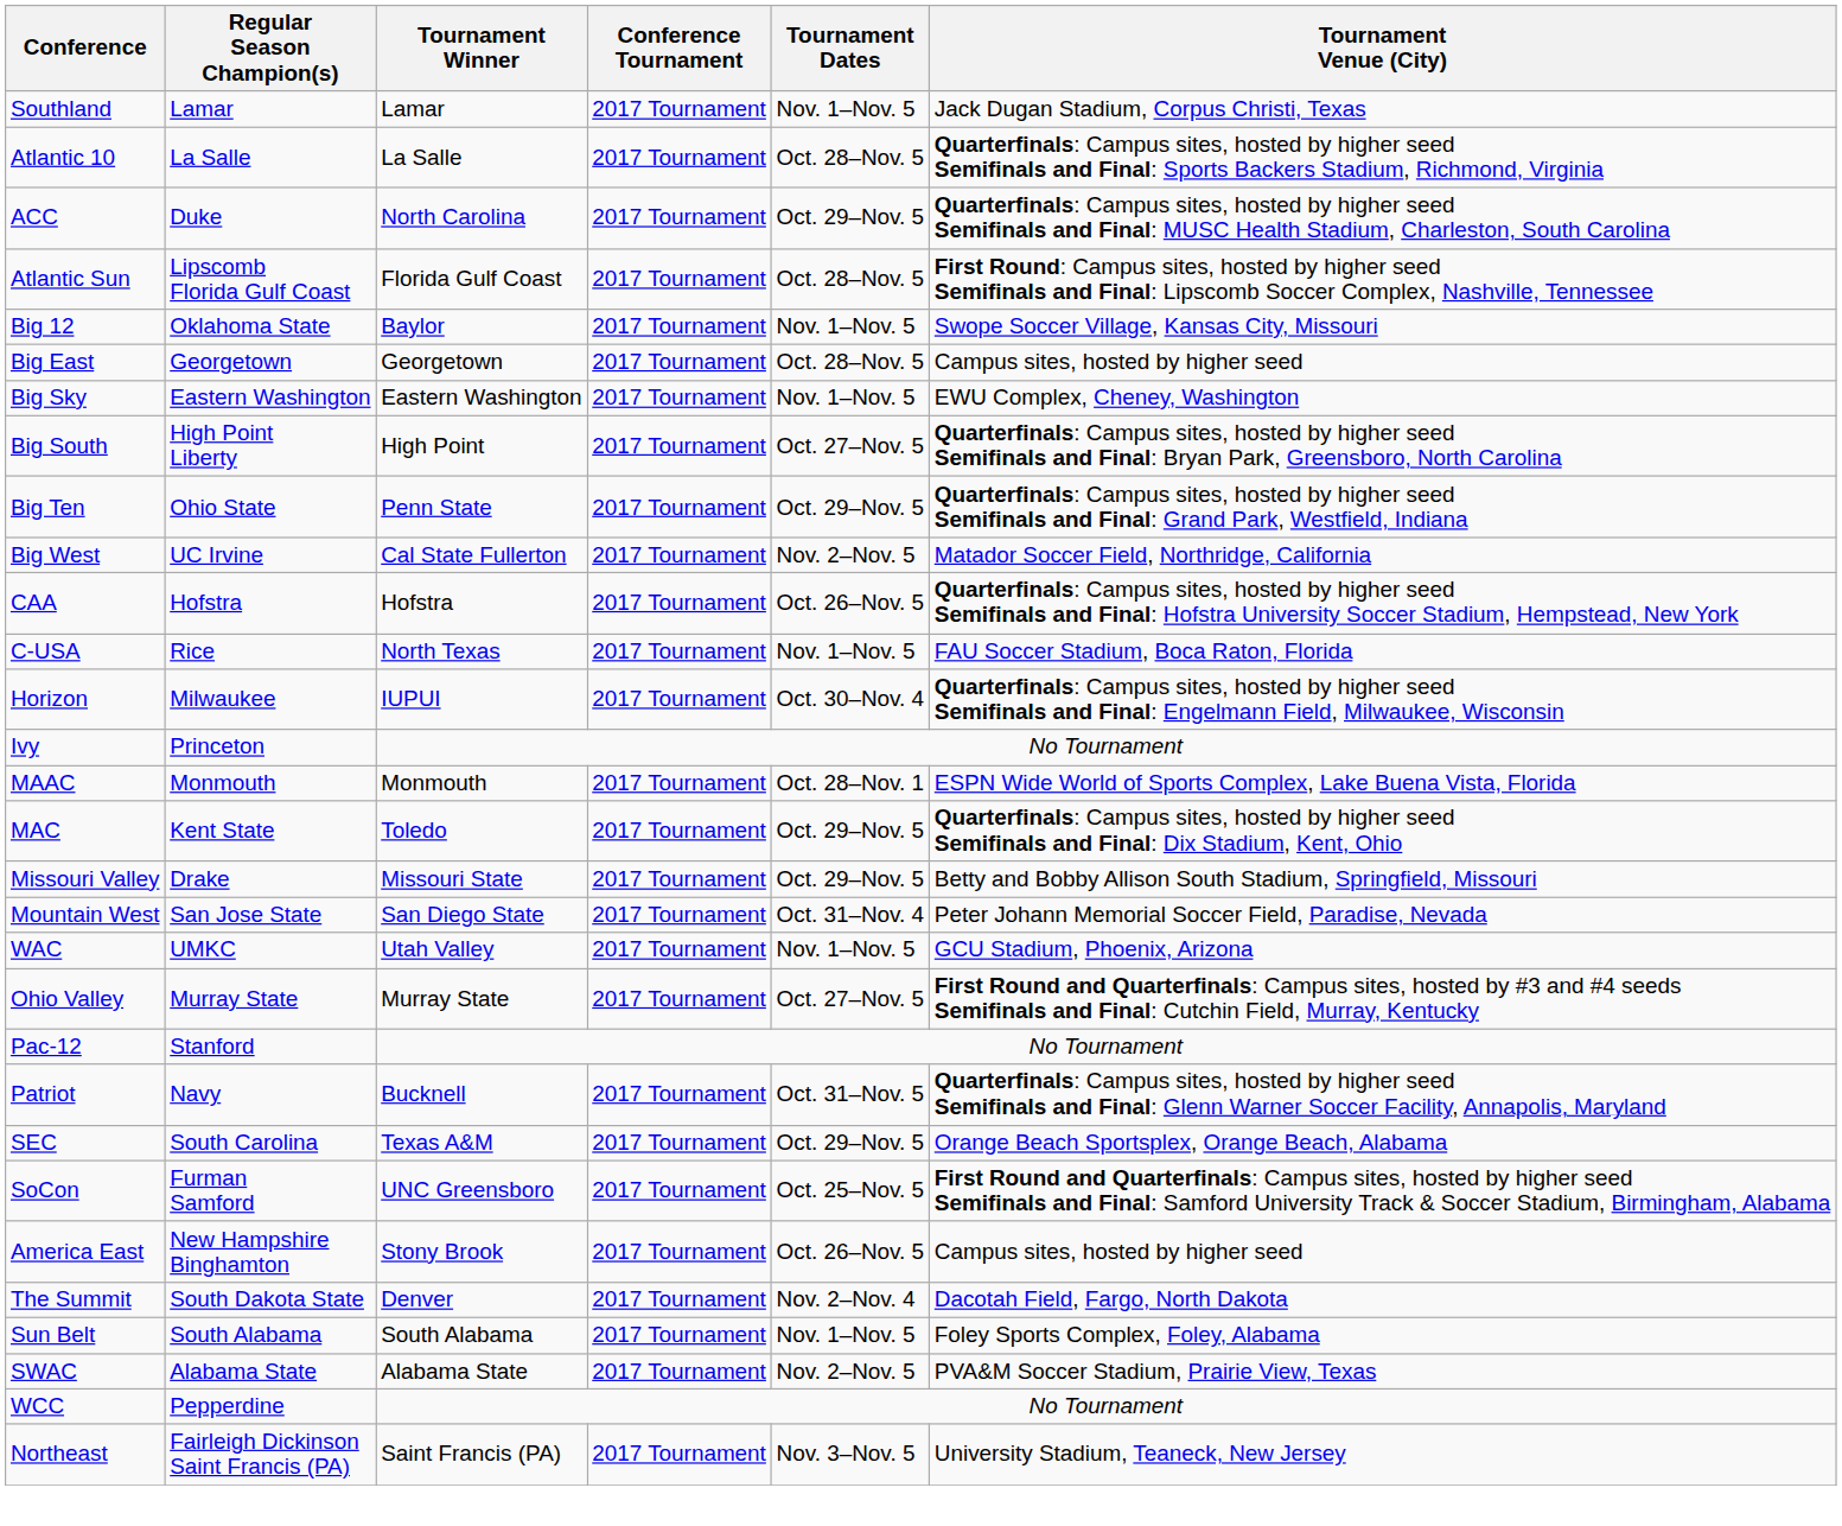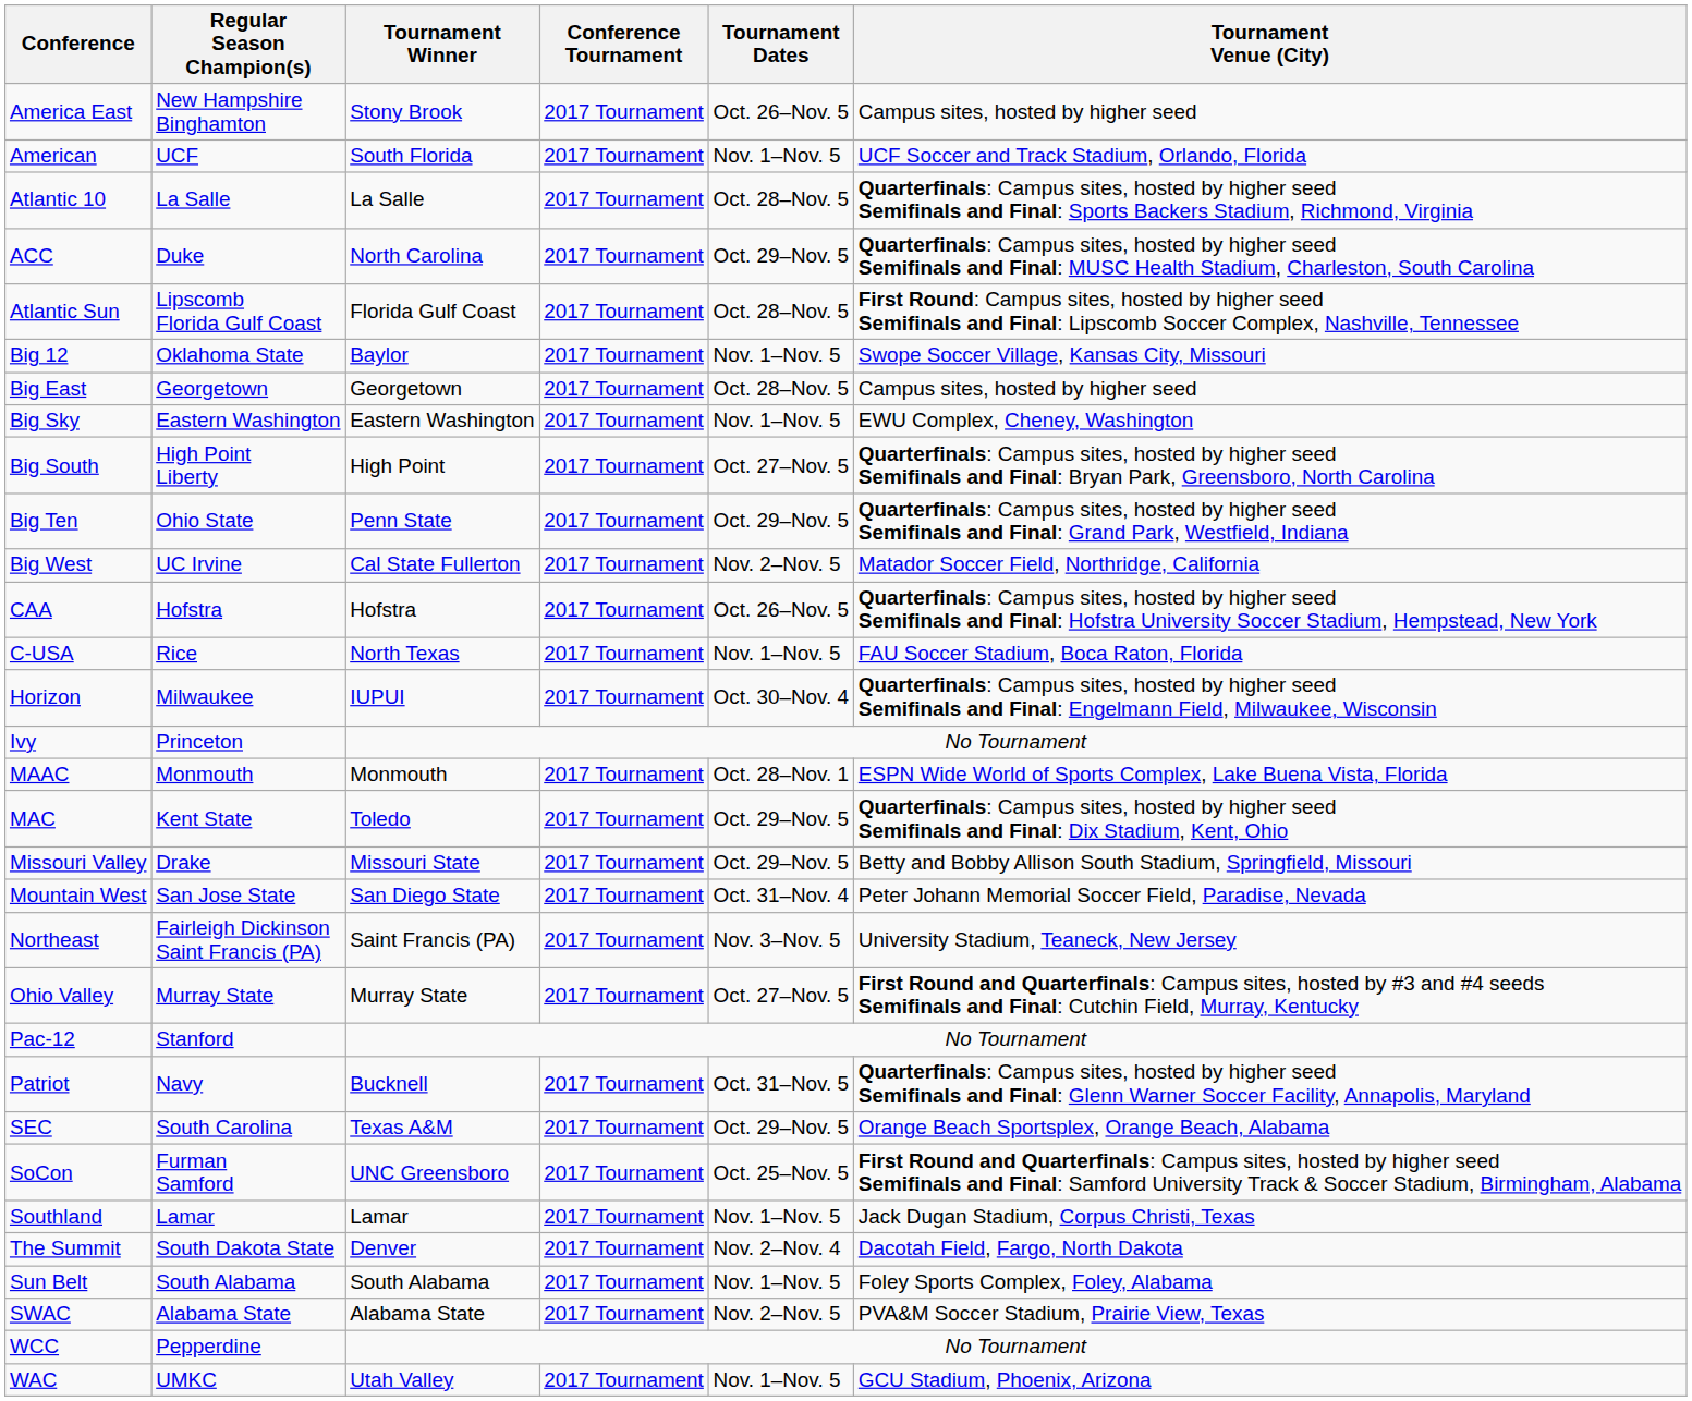 <table class="wikitable">
 <tr>
 <th>Conference</th>
 <th>Regular <br> Season <br> Champion(s)</th>
 <th>Tournament <br> Winner</th>
 <th>Conference <br> Tournament</th>
 <th>Tournament<br>Dates</th>
 <th>Tournament <br> Venue (City)</th>
 </tr>
 <tr>
-<td><a href='#'>Southland</a></td>
-<td><a href='#'>Lamar</a></td>
-<td>Lamar</td>
+<td><a href='#'>America East</a></td>
+<td><a href='#'>New Hampshire</a><br><a href='#'>Binghamton</a></td>
+<td><a href='#'>Stony Brook</a></td>
+<td><a href='#'>2017 Tournament</a></td>
+<td>Oct. 26–Nov. 5</td>
+<td>Campus sites, hosted by higher seed</td>
+</tr>
+<tr>
+<td><a href='#'>American</a></td>
+<td><a href='#'>UCF</a></td>
+<td><a href='#'>South Florida</a></td>
 <td><a href='#'>2017 Tournament</a></td>
 <td>Nov. 1–Nov. 5</td>
-<td>Jack Dugan Stadium, <a href='#'>Corpus Christi, Texas</a></td>
+<td><a href='#'>UCF Soccer and Track Stadium</a>, <a href='#'>Orlando, Florida</a></td>
 </tr>
 <tr>
 <td><a href='#'>Atlantic 10</a></td>
 <td><a href='#'>La Salle</a></td>
 <td>La Salle</td>
 <td><a href='#'>2017 Tournament</a></td>
 <td>Oct. 28–Nov. 5</td>
 <td><strong>Quarterfinals</strong>: Campus sites, hosted by higher seed<br><strong>Semifinals and Final</strong>: <a href='#'>Sports Backers Stadium</a>, <a href='#'>Richmond, Virginia</a></td>
 </tr>
 <tr>
 <td><a href='#'>ACC</a></td>
 <td><a href='#'>Duke</a></td>
 <td><a href='#'>North Carolina</a></td>
 <td><a href='#'>2017 Tournament</a></td>
 <td>Oct. 29–Nov. 5</td>
 <td><strong>Quarterfinals</strong>: Campus sites, hosted by higher seed<br><strong>Semifinals and Final</strong>: <a href='#'>MUSC Health Stadium</a>, <a href='#'>Charleston, South Carolina</a></td>
 </tr>
 <tr>
 <td><a href='#'>Atlantic Sun</a></td>
 <td><a href='#'>Lipscomb</a><br><a href='#'>Florida Gulf Coast</a></td>
 <td>Florida Gulf Coast</td>
 <td><a href='#'>2017 Tournament</a></td>
 <td>Oct. 28–Nov. 5</td>
 <td><strong>First Round</strong>: Campus sites, hosted by higher seed<br><strong>Semifinals and Final</strong>: Lipscomb Soccer Complex, <a href='#'>Nashville, Tennessee</a></td>
 </tr>
 <tr>
 <td><a href='#'>Big 12</a></td>
 <td><a href='#'>Oklahoma State</a></td>
 <td><a href='#'>Baylor</a></td>
 <td><a href='#'>2017 Tournament</a></td>
 <td>Nov. 1–Nov. 5</td>
 <td><a href='#'>Swope Soccer Village</a>, <a href='#'>Kansas City, Missouri</a></td>
 </tr>
 <tr>
 <td><a href='#'>Big East</a></td>
 <td><a href='#'>Georgetown</a></td>
 <td>Georgetown</td>
 <td><a href='#'>2017 Tournament</a></td>
 <td>Oct. 28–Nov. 5</td>
 <td>Campus sites, hosted by higher seed</td>
 </tr>
 <tr>
 <td><a href='#'>Big Sky</a></td>
 <td><a href='#'>Eastern Washington</a></td>
 <td>Eastern Washington</td>
 <td><a href='#'>2017 Tournament</a></td>
 <td>Nov. 1–Nov. 5</td>
 <td>EWU Complex, <a href='#'>Cheney, Washington</a></td>
 </tr>
 <tr>
 <td><a href='#'>Big South</a></td>
 <td><a href='#'>High Point</a><br><a href='#'>Liberty</a></td>
 <td>High Point</td>
 <td><a href='#'>2017 Tournament</a></td>
 <td>Oct. 27–Nov. 5</td>
 <td><strong>Quarterfinals</strong>: Campus sites, hosted by higher seed<br><strong>Semifinals and Final</strong>: Bryan Park, <a href='#'>Greensboro, North Carolina</a></td>
 </tr>
 <tr>
 <td><a href='#'>Big Ten</a></td>
 <td><a href='#'>Ohio State</a></td>
 <td><a href='#'>Penn State</a></td>
 <td><a href='#'>2017 Tournament</a></td>
 <td>Oct. 29–Nov. 5</td>
 <td><strong>Quarterfinals</strong>: Campus sites, hosted by higher seed<br><strong>Semifinals and Final</strong>: <a href='#'>Grand Park</a>, <a href='#'>Westfield, Indiana</a></td>
 </tr>
 <tr>
 <td><a href='#'>Big West</a></td>
 <td><a href='#'>UC Irvine</a></td>
 <td><a href='#'>Cal State Fullerton</a></td>
 <td><a href='#'>2017 Tournament</a></td>
 <td>Nov. 2–Nov. 5</td>
 <td><a href='#'>Matador Soccer Field</a>, <a href='#'>Northridge, California</a></td>
 </tr>
 <tr>
 <td><a href='#'>CAA</a></td>
 <td><a href='#'>Hofstra</a></td>
 <td>Hofstra</td>
 <td><a href='#'>2017 Tournament</a></td>
 <td>Oct. 26–Nov. 5</td>
 <td><strong>Quarterfinals</strong>: Campus sites, hosted by higher seed<br><strong>Semifinals and Final</strong>: <a href='#'>Hofstra University Soccer Stadium</a>, <a href='#'>Hempstead, New York</a></td>
 </tr>
 <tr>
 <td><a href='#'>C-USA</a></td>
 <td><a href='#'>Rice</a></td>
 <td><a href='#'>North Texas</a></td>
 <td><a href='#'>2017 Tournament</a></td>
 <td>Nov. 1–Nov. 5</td>
 <td><a href='#'>FAU Soccer Stadium</a>, <a href='#'>Boca Raton, Florida</a></td>
 </tr>
 <tr>
 <td><a href='#'>Horizon</a></td>
 <td><a href='#'>Milwaukee</a></td>
 <td><a href='#'>IUPUI</a></td>
 <td><a href='#'>2017 Tournament</a></td>
 <td>Oct. 30–Nov. 4</td>
 <td><strong>Quarterfinals</strong>: Campus sites, hosted by higher seed<br><strong>Semifinals and Final</strong>: <a href='#'>Engelmann Field</a>, <a href='#'>Milwaukee, Wisconsin</a></td>
 </tr>
 <tr>
 <td><a href='#'>Ivy</a></td>
 <td><a href='#'>Princeton</a></td>
 <td colspan="4" align=center><em>No Tournament</em></td>
 </tr>
 <tr>
 <td><a href='#'>MAAC</a></td>
 <td><a href='#'>Monmouth</a></td>
 <td>Monmouth</td>
 <td><a href='#'>2017 Tournament</a></td>
 <td>Oct. 28–Nov. 1</td>
 <td><a href='#'>ESPN Wide World of Sports Complex</a>, <a href='#'>Lake Buena Vista, Florida</a></td>
 </tr>
 <tr>
 <td><a href='#'>MAC</a></td>
 <td><a href='#'>Kent State</a></td>
 <td><a href='#'>Toledo</a></td>
 <td><a href='#'>2017 Tournament</a></td>
 <td>Oct. 29–Nov. 5</td>
 <td><strong>Quarterfinals</strong>: Campus sites, hosted by higher seed<br><strong>Semifinals and Final</strong>: <a href='#'>Dix Stadium</a>, <a href='#'>Kent, Ohio</a></td>
 </tr>
 <tr>
 <td><a href='#'>Missouri Valley</a></td>
 <td><a href='#'>Drake</a></td>
 <td><a href='#'>Missouri State</a></td>
 <td><a href='#'>2017 Tournament</a></td>
 <td>Oct. 29–Nov. 5</td>
 <td>Betty and Bobby Allison South Stadium, <a href='#'>Springfield, Missouri</a></td>
 </tr>
 <tr>
 <td><a href='#'>Mountain West</a></td>
 <td><a href='#'>San Jose State</a></td>
 <td><a href='#'>San Diego State</a></td>
 <td><a href='#'>2017 Tournament</a></td>
 <td>Oct. 31–Nov. 4</td>
 <td>Peter Johann Memorial Soccer Field, <a href='#'>Paradise, Nevada</a></td>
 </tr>
 <tr>
-<td><a href='#'>WAC</a></td>
-<td><a href='#'>UMKC</a></td>
-<td><a href='#'>Utah Valley</a></td>
+<td><a href='#'>Northeast</a></td>
+<td><a href='#'>Fairleigh Dickinson</a><br><a href='#'>Saint Francis (PA)</a></td>
+<td>Saint Francis (PA)</td>
 <td><a href='#'>2017 Tournament</a></td>
-<td>Nov. 1–Nov. 5</td>
-<td><a href='#'>GCU Stadium</a>, <a href='#'>Phoenix, Arizona</a></td>
+<td>Nov. 3–Nov. 5</td>
+<td>University Stadium, <a href='#'>Teaneck, New Jersey</a></td>
 </tr>
 <tr>
 <td><a href='#'>Ohio Valley</a></td>
 <td><a href='#'>Murray State</a></td>
 <td>Murray State</td>
 <td><a href='#'>2017 Tournament</a></td>
 <td>Oct. 27–Nov. 5</td>
 <td><strong>First Round and Quarterfinals</strong>: Campus sites, hosted by #3 and #4 seeds<br><strong>Semifinals and Final</strong>: Cutchin Field, <a href='#'>Murray, Kentucky</a></td>
 </tr>
 <tr>
 <td><a href='#'>Pac-12</a></td>
 <td><a href='#'>Stanford</a></td>
 <td colspan="4" align=center><em>No Tournament</em></td>
 </tr>
 <tr>
 <td><a href='#'>Patriot</a></td>
 <td><a href='#'>Navy</a></td>
 <td><a href='#'>Bucknell</a></td>
 <td><a href='#'>2017 Tournament</a></td>
 <td>Oct. 31–Nov. 5</td>
 <td><strong>Quarterfinals</strong>: Campus sites, hosted by higher seed<br><strong>Semifinals and Final</strong>: <a href='#'>Glenn Warner Soccer Facility</a>, <a href='#'>Annapolis, Maryland</a></td>
 </tr>
 <tr>
 <td><a href='#'>SEC</a></td>
 <td><a href='#'>South Carolina</a></td>
 <td><a href='#'>Texas A&M</a></td>
 <td><a href='#'>2017 Tournament</a></td>
 <td>Oct. 29–Nov. 5</td>
 <td><a href='#'>Orange Beach Sportsplex</a>, <a href='#'>Orange Beach, Alabama</a></td>
 </tr>
 <tr>
 <td><a href='#'>SoCon</a></td>
 <td><a href='#'>Furman</a><br><a href='#'>Samford</a></td>
 <td><a href='#'>UNC Greensboro</a></td>
 <td><a href='#'>2017 Tournament</a></td>
 <td>Oct. 25–Nov. 5</td>
 <td><strong>First Round and Quarterfinals</strong>: Campus sites, hosted by higher seed<br><strong>Semifinals and Final</strong>: Samford University Track & Soccer Stadium, <a href='#'>Birmingham, Alabama</a></td>
 </tr>
 <tr>
-<td><a href='#'>America East</a></td>
-<td><a href='#'>New Hampshire</a><br><a href='#'>Binghamton</a></td>
-<td><a href='#'>Stony Brook</a></td>
+<td><a href='#'>Southland</a></td>
+<td><a href='#'>Lamar</a></td>
+<td>Lamar</td>
 <td><a href='#'>2017 Tournament</a></td>
-<td>Oct. 26–Nov. 5</td>
-<td>Campus sites, hosted by higher seed</td>
+<td>Nov. 1–Nov. 5</td>
+<td>Jack Dugan Stadium, <a href='#'>Corpus Christi, Texas</a></td>
 </tr>
 <tr>
 <td><a href='#'>The Summit</a></td>
 <td><a href='#'>South Dakota State</a></td>
 <td><a href='#'>Denver</a></td>
 <td><a href='#'>2017 Tournament</a></td>
 <td>Nov. 2–Nov. 4</td>
 <td><a href='#'>Dacotah Field</a>, <a href='#'>Fargo, North Dakota</a></td>
 </tr>
 <tr>
 <td><a href='#'>Sun Belt</a></td>
 <td><a href='#'>South Alabama</a></td>
 <td>South Alabama</td>
 <td><a href='#'>2017 Tournament</a></td>
 <td>Nov. 1–Nov. 5</td>
 <td>Foley Sports Complex, <a href='#'>Foley, Alabama</a></td>
 </tr>
 <tr>
 <td><a href='#'>SWAC</a></td>
 <td><a href='#'>Alabama State</a></td>
 <td>Alabama State</td>
 <td><a href='#'>2017 Tournament</a></td>
 <td>Nov. 2–Nov. 5</td>
 <td>PVA&M Soccer Stadium, <a href='#'>Prairie View, Texas</a></td>
 </tr>
 <tr>
 <td><a href='#'>WCC</a></td>
 <td><a href='#'>Pepperdine</a></td>
 <td colspan="4" align=center><em>No Tournament</em></td>
 </tr>
 <tr>
-<td><a href='#'>Northeast</a></td>
-<td><a href='#'>Fairleigh Dickinson</a><br><a href='#'>Saint Francis (PA)</a></td>
-<td>Saint Francis (PA)</td>
+<td><a href='#'>WAC</a></td>
+<td><a href='#'>UMKC</a></td>
+<td><a href='#'>Utah Valley</a></td>
 <td><a href='#'>2017 Tournament</a></td>
-<td>Nov. 3–Nov. 5</td>
-<td>University Stadium, <a href='#'>Teaneck, New Jersey</a></td>
+<td>Nov. 1–Nov. 5</td>
+<td><a href='#'>GCU Stadium</a>, <a href='#'>Phoenix, Arizona</a></td>
 </tr>
 </table>
